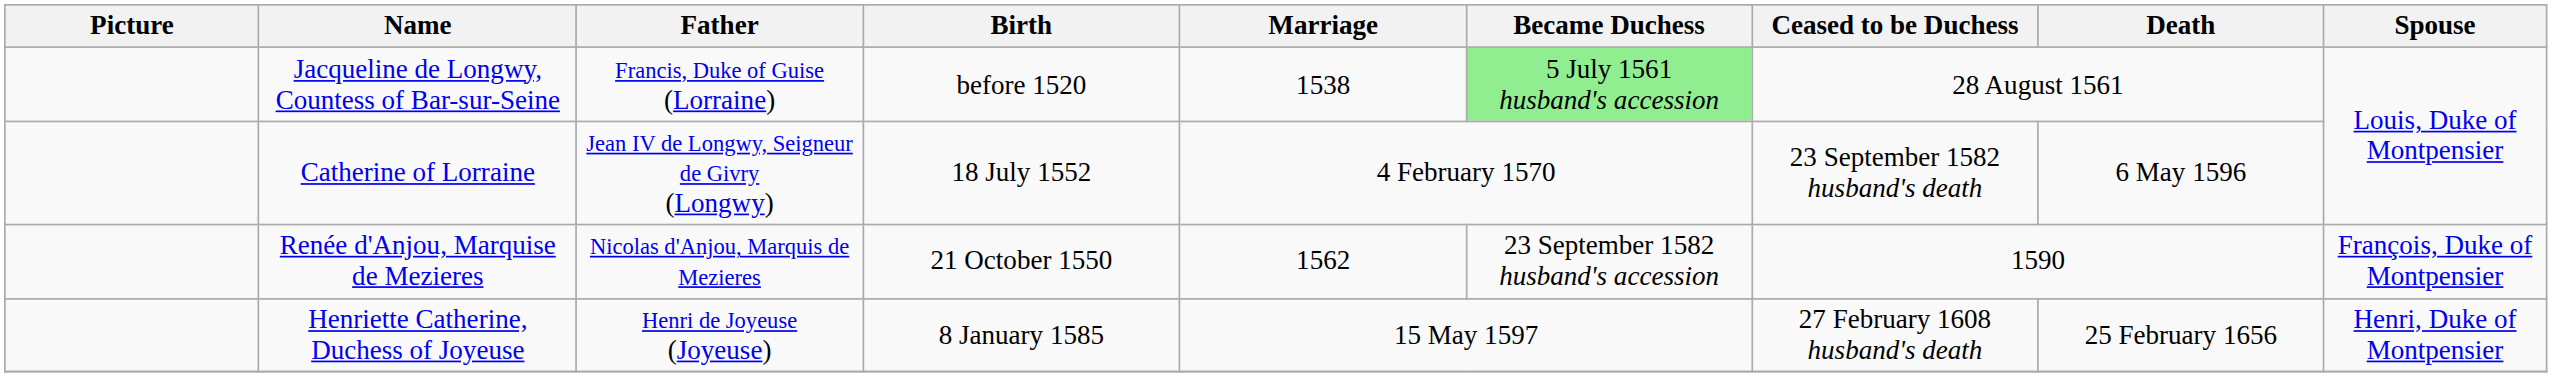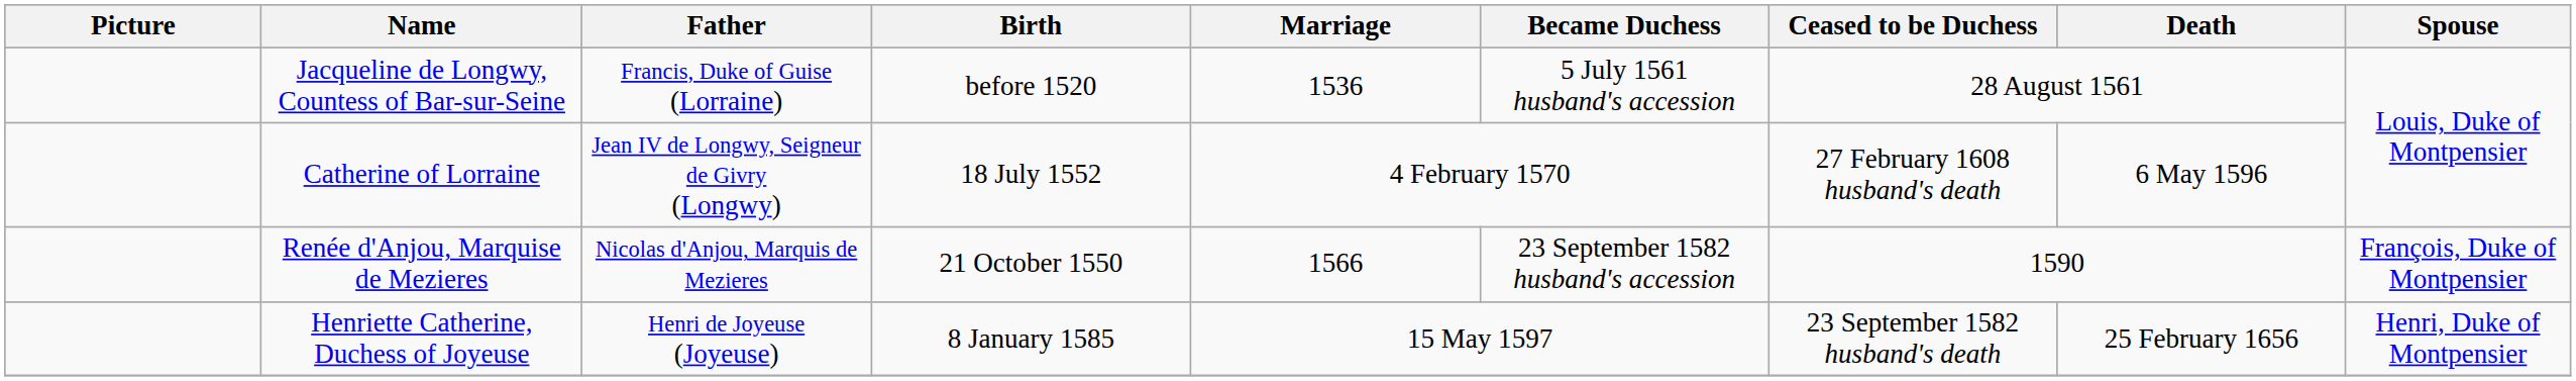 <table width=95% class="wikitable">
 <tr>
 <th width = "8%">Picture</th>
 <th width = "10%">Name</th>
 <th width = "9%">Father</th>
 <th width = "10%">Birth</th>
 <th width = "9%">Marriage</th>
 <th width = "9%">Became Duchess</th>
 <th width = "9%">Ceased to be Duchess</th>
 <th width = "9%">Death</th>
 <th width = "7%">Spouse</th>
 </tr>
 <tr>
 <td align="center"></td>
 <td align="center"><a href='#'>Jacqueline de Longwy, Countess of Bar-sur-Seine</a></td>
 <td align="center"><small><a href='#'>Francis, Duke of Guise</a></small><br> (<a href='#'>Lorraine</a>)</td>
 <td align="center">before 1520</td>
-<td align="center">1538</td>
-<td align="center" style="background: lightgreen;">5 July 1561<br><em>husband's accession</em></td>
+<td align="center">1536</td>
+<td align="center">5 July 1561<br><em>husband's accession</em></td>
 <td align="center" colspan="2">28 August 1561</td>
 <td align="center" rowspan="2"><a href='#'>Louis, Duke of Montpensier</a></td>
 </tr>
 <tr>
 <td align="center"></td>
 <td align="center"><a href='#'>Catherine of Lorraine</a></td>
 <td align="center"><small><a href='#'>Jean IV de Longwy, Seigneur de Givry</a></small><br>(<a href='#'>Longwy</a>)</td>
 <td align="center">18 July 1552</td>
 <td align="center" colspan="2">4 February 1570</td>
-<td align="center">23 September 1582<br><em>husband's death</em></td>
+<td align="center">27 February 1608<br><em>husband's death</em></td>
 <td align="center">6 May 1596</td>
 </tr>
 <tr>
 <td align="center"></td>
 <td align="center"><a href='#'>Renée d'Anjou, Marquise de Mezieres</a></td>
 <td align="center"><small><a href='#'>Nicolas d'Anjou, Marquis de Mezieres</a></small></td>
 <td align="center">21 October 1550</td>
-<td align="center">1562</td>
+<td align="center">1566</td>
 <td align="center">23 September 1582<br><em>husband's accession</em></td>
 <td align="center" colspan="2">1590</td>
 <td align="center"><a href='#'>François, Duke of Montpensier</a></td>
 </tr>
 <tr>
 <td align="center"></td>
 <td align="center"><a href='#'>Henriette Catherine, Duchess of Joyeuse</a></td>
 <td align="center"><small><a href='#'>Henri de Joyeuse</a></small><br>(<a href='#'>Joyeuse</a>)</td>
 <td align="center">8 January 1585</td>
 <td align="center" colspan="2">15 May 1597</td>
-<td align="center">27 February 1608<br><em>husband's death</em></td>
+<td align="center">23 September 1582<br><em>husband's death</em></td>
 <td align="center">25 February 1656</td>
 <td align="center"><a href='#'>Henri, Duke of Montpensier</a></td>
 </tr>
 <tr>
 </tr>
 </table>
